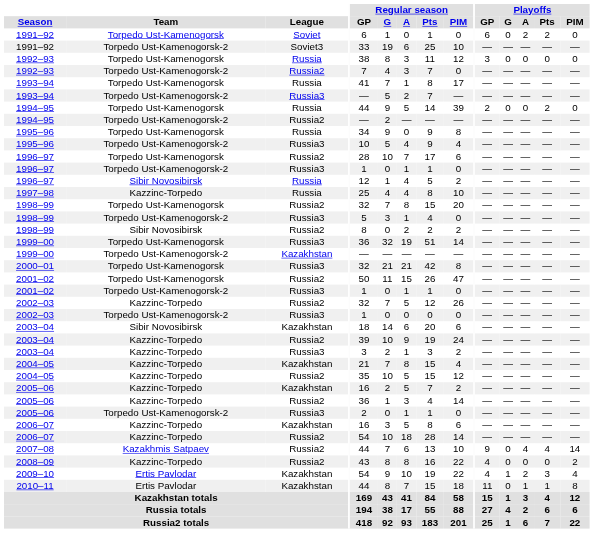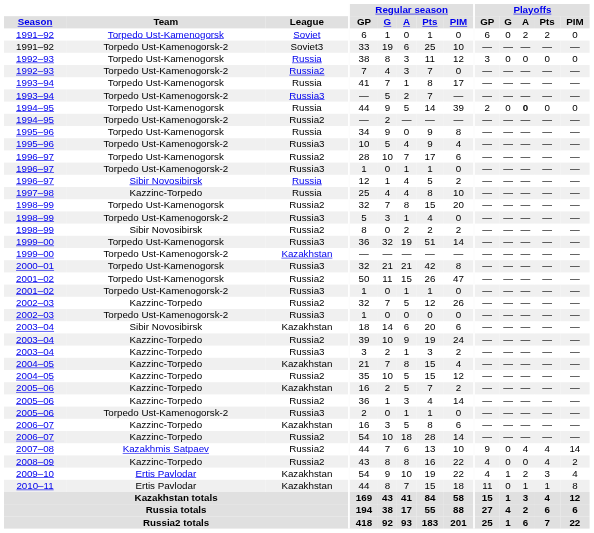 <table border="0" cellpadding="1" cellspacing="0" style="text-align:center; width:60em">
 <tr bgcolor="#e0e0e0">
 <th colspan="3" bgcolor="#ffffff"></th>
 <th rowspan="99" bgcolor="#ffffff"></th>
 <th colspan="5"><a href='#'>Regular season</a></th>
 <th rowspan="99" bgcolor="#ffffff"></th>
 <th colspan="5"><a href='#'>Playoffs</a></th>
 </tr>
 <tr bgcolor="#e0e0e0">
 <th><a href='#'>Season</a></th>
 <th>Team</th>
 <th>League</th>
 <th>GP</th>
 <th><a href='#'>G</a></th>
 <th><a href='#'>A</a></th>
 <th><a href='#'>Pts</a></th>
 <th><a href='#'>PIM</a></th>
 <th>GP</th>
 <th>G</th>
 <th>A</th>
 <th>Pts</th>
 <th>PIM</th>
 </tr>
 <tr>
 <td><a href='#'>1991–92</a></td>
 <td><a href='#'>Torpedo Ust-Kamenogorsk</a></td>
 <td><a href='#'>Soviet</a></td>
 <td>6</td>
 <td>1</td>
 <td>0</td>
 <td>1</td>
 <td>0</td>
 <td>6</td>
 <td>0</td>
 <td>2</td>
 <td>2</td>
 <td>0</td>
 </tr>
 <tr bgcolor="#f0f0f0">
 <td>1991–92</td>
 <td>Torpedo Ust-Kamenogorsk-2</td>
 <td>Soviet3</td>
 <td>33</td>
 <td>19</td>
 <td>6</td>
 <td>25</td>
 <td>10</td>
 <td>—</td>
 <td>—</td>
 <td>—</td>
 <td>—</td>
 <td>—</td>
 </tr>
 <tr>
 <td><a href='#'>1992–93</a></td>
 <td>Torpedo Ust-Kamenogorsk</td>
 <td><a href='#'>Russia</a></td>
 <td>38</td>
 <td>8</td>
 <td>3</td>
 <td>11</td>
 <td>12</td>
 <td>3</td>
 <td>0</td>
 <td>0</td>
 <td>0</td>
 <td>0</td>
 </tr>
 <tr bgcolor="#f0f0f0">
 <td><a href='#'>1992–93</a></td>
 <td>Torpedo Ust-Kamenogorsk-2</td>
 <td><a href='#'>Russia2</a></td>
 <td>7</td>
 <td>4</td>
 <td>3</td>
 <td>7</td>
 <td>0</td>
 <td>—</td>
 <td>—</td>
 <td>—</td>
 <td>—</td>
 <td>—</td>
 </tr>
 <tr>
 <td><a href='#'>1993–94</a></td>
 <td>Torpedo Ust-Kamenogorsk</td>
 <td>Russia</td>
 <td>41</td>
 <td>7</td>
 <td>1</td>
 <td>8</td>
 <td>17</td>
 <td>—</td>
 <td>—</td>
 <td>—</td>
 <td>—</td>
 <td>—</td>
 </tr>
 <tr bgcolor="#f0f0f0">
 <td><a href='#'>1993–94</a></td>
 <td>Torpedo Ust-Kamenogorsk-2</td>
 <td><a href='#'>Russia3</a></td>
 <td>—</td>
 <td>5</td>
 <td>2</td>
 <td>7</td>
 <td>—</td>
 <td>—</td>
 <td>—</td>
 <td>—</td>
 <td>—</td>
 <td>—</td>
 </tr>
 <tr>
 <td><a href='#'>1994–95</a></td>
 <td>Torpedo Ust-Kamenogorsk</td>
 <td>Russia</td>
 <td>44</td>
 <td>9</td>
 <td>5</td>
 <td>14</td>
 <td>39</td>
 <td>2</td>
 <td>0</td>
+<td><strong>0</strong></td>
 <td>0</td>
-<td>2</td>
 <td>0</td>
 </tr>
 <tr bgcolor="#f0f0f0">
 <td><a href='#'>1994–95</a></td>
 <td>Torpedo Ust-Kamenogorsk-2</td>
 <td>Russia2</td>
 <td>—</td>
 <td>2</td>
 <td>—</td>
 <td>—</td>
 <td>—</td>
 <td>—</td>
 <td>—</td>
 <td>—</td>
 <td>—</td>
 <td>—</td>
 </tr>
 <tr>
 <td><a href='#'>1995–96</a></td>
 <td>Torpedo Ust-Kamenogorsk</td>
 <td>Russia</td>
 <td>34</td>
 <td>9</td>
 <td>0</td>
 <td>9</td>
 <td>8</td>
 <td>—</td>
 <td>—</td>
 <td>—</td>
 <td>—</td>
 <td>—</td>
 </tr>
 <tr bgcolor="#f0f0f0">
 <td><a href='#'>1995–96</a></td>
 <td>Torpedo Ust-Kamenogorsk-2</td>
 <td>Russia3</td>
 <td>10</td>
 <td>5</td>
 <td>4</td>
 <td>9</td>
 <td>4</td>
 <td>—</td>
 <td>—</td>
 <td>—</td>
 <td>—</td>
 <td>—</td>
 </tr>
 <tr>
 <td><a href='#'>1996–97</a></td>
 <td>Torpedo Ust-Kamenogorsk</td>
 <td>Russia2</td>
 <td>28</td>
 <td>10</td>
 <td>7</td>
 <td>17</td>
 <td>6</td>
 <td>—</td>
 <td>—</td>
 <td>—</td>
 <td>—</td>
 <td>—</td>
 </tr>
 <tr bgcolor="#f0f0f0">
 <td><a href='#'>1996–97</a></td>
 <td>Torpedo Ust-Kamenogorsk-2</td>
 <td>Russia3</td>
 <td>1</td>
 <td>0</td>
 <td>1</td>
 <td>1</td>
 <td>0</td>
 <td>—</td>
 <td>—</td>
 <td>—</td>
 <td>—</td>
 <td>—</td>
 </tr>
 <tr>
 <td><a href='#'>1996–97</a></td>
 <td><a href='#'>Sibir Novosibirsk</a></td>
 <td><a href='#'>Russia</a></td>
 <td>12</td>
 <td>1</td>
 <td>4</td>
 <td>5</td>
 <td>2</td>
 <td>—</td>
 <td>—</td>
 <td>—</td>
 <td>—</td>
 <td>—</td>
 </tr>
 <tr bgcolor="#f0f0f0">
 <td><a href='#'>1997–98</a></td>
 <td>Kazzinc-Torpedo</td>
 <td>Russia</td>
 <td>25</td>
 <td>4</td>
 <td>4</td>
 <td>8</td>
 <td>10</td>
 <td>—</td>
 <td>—</td>
 <td>—</td>
 <td>—</td>
 <td>—</td>
 </tr>
 <tr>
 <td><a href='#'>1998–99</a></td>
 <td>Torpedo Ust-Kamenogorsk</td>
 <td>Russia2</td>
 <td>32</td>
 <td>7</td>
 <td>8</td>
 <td>15</td>
 <td>20</td>
 <td>—</td>
 <td>—</td>
 <td>—</td>
 <td>—</td>
 <td>—</td>
 </tr>
 <tr bgcolor="#f0f0f0">
 <td><a href='#'>1998–99</a></td>
 <td>Torpedo Ust-Kamenogorsk-2</td>
 <td>Russia3</td>
 <td>5</td>
 <td>3</td>
 <td>1</td>
 <td>4</td>
 <td>0</td>
 <td>—</td>
 <td>—</td>
 <td>—</td>
 <td>—</td>
 <td>—</td>
 </tr>
 <tr>
 <td><a href='#'>1998–99</a></td>
 <td>Sibir Novosibirsk</td>
 <td>Russia2</td>
 <td>8</td>
 <td>0</td>
 <td>2</td>
 <td>2</td>
 <td>2</td>
 <td>—</td>
 <td>—</td>
 <td>—</td>
 <td>—</td>
 <td>—</td>
 </tr>
 <tr bgcolor="#f0f0f0">
 <td><a href='#'>1999–00</a></td>
 <td>Torpedo Ust-Kamenogorsk</td>
 <td>Russia3</td>
 <td>36</td>
 <td>32</td>
 <td>19</td>
 <td>51</td>
 <td>14</td>
 <td>—</td>
 <td>—</td>
 <td>—</td>
 <td>—</td>
 <td>—</td>
 </tr>
 <tr>
 <td><a href='#'>1999–00</a></td>
 <td>Torpedo Ust-Kamenogorsk-2</td>
 <td><a href='#'>Kazakhstan</a></td>
 <td>—</td>
 <td>—</td>
 <td>—</td>
 <td>—</td>
 <td>—</td>
 <td>—</td>
 <td>—</td>
 <td>—</td>
 <td>—</td>
 <td>—</td>
 </tr>
 <tr bgcolor="#f0f0f0">
 <td><a href='#'>2000–01</a></td>
 <td>Torpedo Ust-Kamenogorsk</td>
 <td>Russia3</td>
 <td>32</td>
 <td>21</td>
 <td>21</td>
 <td>42</td>
 <td>8</td>
 <td>—</td>
 <td>—</td>
 <td>—</td>
 <td>—</td>
 <td>—</td>
 </tr>
 <tr>
 <td><a href='#'>2001–02</a></td>
 <td>Torpedo Ust-Kamenogorsk</td>
 <td>Russia2</td>
 <td>50</td>
 <td>11</td>
 <td>15</td>
 <td>26</td>
 <td>47</td>
 <td>—</td>
 <td>—</td>
 <td>—</td>
 <td>—</td>
 <td>—</td>
 </tr>
 <tr bgcolor="#f0f0f0">
 <td><a href='#'>2001–02</a></td>
 <td>Torpedo Ust-Kamenogorsk-2</td>
 <td>Russia3</td>
 <td>1</td>
 <td>0</td>
 <td>1</td>
 <td>1</td>
 <td>0</td>
 <td>—</td>
 <td>—</td>
 <td>—</td>
 <td>—</td>
 <td>—</td>
 </tr>
 <tr>
 <td><a href='#'>2002–03</a></td>
 <td>Kazzinc-Torpedo</td>
 <td>Russia2</td>
 <td>32</td>
 <td>7</td>
 <td>5</td>
 <td>12</td>
 <td>26</td>
 <td>—</td>
 <td>—</td>
 <td>—</td>
 <td>—</td>
 <td>—</td>
 </tr>
 <tr bgcolor="#f0f0f0">
 <td><a href='#'>2002–03</a></td>
 <td>Torpedo Ust-Kamenogorsk-2</td>
 <td>Russia3</td>
 <td>1</td>
 <td>0</td>
 <td>0</td>
 <td>0</td>
 <td>0</td>
 <td>—</td>
 <td>—</td>
 <td>—</td>
 <td>—</td>
 <td>—</td>
 </tr>
 <tr>
 <td><a href='#'>2003–04</a></td>
 <td>Sibir Novosibirsk</td>
 <td>Kazakhstan</td>
 <td>18</td>
 <td>14</td>
 <td>6</td>
 <td>20</td>
 <td>6</td>
 <td>—</td>
 <td>—</td>
 <td>—</td>
 <td>—</td>
 <td>—</td>
 </tr>
 <tr bgcolor="#f0f0f0">
 <td><a href='#'>2003–04</a></td>
 <td>Kazzinc-Torpedo</td>
 <td>Russia2</td>
 <td>39</td>
 <td>10</td>
 <td>9</td>
 <td>19</td>
 <td>24</td>
 <td>—</td>
 <td>—</td>
 <td>—</td>
 <td>—</td>
 <td>—</td>
 </tr>
 <tr>
 <td><a href='#'>2003–04</a></td>
 <td>Kazzinc-Torpedo</td>
 <td>Russia3</td>
 <td>3</td>
 <td>2</td>
 <td>1</td>
 <td>3</td>
 <td>2</td>
 <td>—</td>
 <td>—</td>
 <td>—</td>
 <td>—</td>
 <td>—</td>
 </tr>
 <tr bgcolor="#f0f0f0">
 <td><a href='#'>2004–05</a></td>
 <td>Kazzinc-Torpedo</td>
 <td>Kazakhstan</td>
 <td>21</td>
 <td>7</td>
 <td>8</td>
 <td>15</td>
 <td>4</td>
 <td>—</td>
 <td>—</td>
 <td>—</td>
 <td>—</td>
 <td>—</td>
 </tr>
 <tr>
 <td><a href='#'>2004–05</a></td>
 <td>Kazzinc-Torpedo</td>
 <td>Russia2</td>
 <td>35</td>
 <td>10</td>
 <td>5</td>
 <td>15</td>
 <td>12</td>
 <td>—</td>
 <td>—</td>
 <td>—</td>
 <td>—</td>
 <td>—</td>
 </tr>
 <tr bgcolor="#f0f0f0">
 <td><a href='#'>2005–06</a></td>
 <td>Kazzinc-Torpedo</td>
 <td>Kazakhstan</td>
 <td>16</td>
 <td>2</td>
 <td>5</td>
 <td>7</td>
 <td>2</td>
 <td>—</td>
 <td>—</td>
 <td>—</td>
 <td>—</td>
 <td>—</td>
 </tr>
 <tr>
 <td><a href='#'>2005–06</a></td>
 <td>Kazzinc-Torpedo</td>
 <td>Russia2</td>
 <td>36</td>
 <td>1</td>
 <td>3</td>
 <td>4</td>
 <td>14</td>
 <td>—</td>
 <td>—</td>
 <td>—</td>
 <td>—</td>
 <td>—</td>
 </tr>
 <tr bgcolor="#f0f0f0">
 <td><a href='#'>2005–06</a></td>
 <td>Torpedo Ust-Kamenogorsk-2</td>
 <td>Russia3</td>
 <td>2</td>
 <td>0</td>
 <td>1</td>
 <td>1</td>
 <td>0</td>
 <td>—</td>
 <td>—</td>
 <td>—</td>
 <td>—</td>
 <td>—</td>
 </tr>
 <tr>
 <td><a href='#'>2006–07</a></td>
 <td>Kazzinc-Torpedo</td>
 <td>Kazakhstan</td>
 <td>16</td>
 <td>3</td>
 <td>5</td>
 <td>8</td>
 <td>6</td>
 <td>—</td>
 <td>—</td>
 <td>—</td>
 <td>—</td>
 <td>—</td>
 </tr>
 <tr bgcolor="#f0f0f0">
 <td><a href='#'>2006–07</a></td>
 <td>Kazzinc-Torpedo</td>
 <td>Russia2</td>
 <td>54</td>
 <td>10</td>
 <td>18</td>
 <td>28</td>
 <td>14</td>
 <td>—</td>
 <td>—</td>
 <td>—</td>
 <td>—</td>
 <td>—</td>
 </tr>
 <tr>
 <td><a href='#'>2007–08</a></td>
 <td><a href='#'>Kazakhmis Satpaev</a></td>
 <td>Russia2</td>
 <td>44</td>
 <td>7</td>
 <td>6</td>
 <td>13</td>
 <td>10</td>
 <td>9</td>
 <td>0</td>
 <td>4</td>
 <td>4</td>
 <td>14</td>
 </tr>
 <tr bgcolor="#f0f0f0">
 <td><a href='#'>2008–09</a></td>
 <td>Kazzinc-Torpedo</td>
 <td>Russia2</td>
 <td>43</td>
 <td>8</td>
 <td>8</td>
 <td>16</td>
 <td>22</td>
 <td>4</td>
 <td>0</td>
 <td>0</td>
-<td>0</td>
+<td>4</td>
 <td>2</td>
 </tr>
 <tr>
 <td><a href='#'>2009–10</a></td>
 <td><a href='#'>Ertis Pavlodar</a></td>
 <td>Kazakhstan</td>
 <td>54</td>
 <td>9</td>
 <td>10</td>
 <td>19</td>
 <td>22</td>
 <td>4</td>
 <td>1</td>
 <td>2</td>
 <td>3</td>
 <td>4</td>
 </tr>
 <tr bgcolor="#f0f0f0">
 <td><a href='#'>2010–11</a></td>
 <td>Ertis Pavlodar</td>
 <td>Kazakhstan</td>
 <td>44</td>
 <td>8</td>
 <td>7</td>
 <td>15</td>
 <td>18</td>
 <td>11</td>
 <td>0</td>
 <td>1</td>
 <td>1</td>
 <td>8</td>
 </tr>
 <tr>
 </tr>
 <tr ALIGN="center" bgcolor="#e0e0e0">
 <th colspan="3">Kazakhstan totals</th>
 <th ALIGN="center">169</th>
 <th ALIGN="center">43</th>
 <th ALIGN="center">41</th>
 <th ALIGN="center">84</th>
 <th ALIGN="center">58</th>
 <th ALIGN="center">15</th>
 <th ALIGN="center">1</th>
 <th ALIGN="center">3</th>
 <th ALIGN="center">4</th>
 <th ALIGN="center">12</th>
 </tr>
 <tr>
 </tr>
 <tr ALIGN="center" bgcolor="#e0e0e0">
 <th colspan="3">Russia totals</th>
 <th ALIGN="center">194</th>
 <th ALIGN="center">38</th>
 <th ALIGN="center">17</th>
 <th ALIGN="center">55</th>
 <th ALIGN="center">88</th>
 <th ALIGN="center">27</th>
 <th ALIGN="center">4</th>
 <th ALIGN="center">2</th>
 <th ALIGN="center">6</th>
 <th ALIGN="center">6</th>
 </tr>
 <tr>
 </tr>
 <tr ALIGN="center" bgcolor="#e0e0e0">
 <th colspan="3">Russia2 totals</th>
 <th ALIGN="center">418</th>
 <th ALIGN="center">92</th>
 <th ALIGN="center">93</th>
 <th ALIGN="center">183</th>
 <th ALIGN="center">201</th>
 <th ALIGN="center">25</th>
 <th ALIGN="center">1</th>
 <th ALIGN="center">6</th>
 <th ALIGN="center">7</th>
 <th ALIGN="center">22</th>
 </tr>
 </table>
